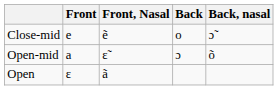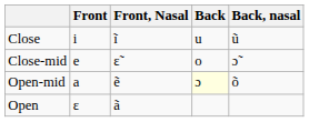 <table class="wikitable IPA">
 <tr>
 <th></th>
 <th>Front</th>
 <th>Front, Nasal</th>
 <th>Back</th>
 <th>Back, nasal</th>
 </tr>
 <tr>
+<td>Close</td>
+<td>i</td>
+<td>ĩ</td>
+<td>u</td>
+<td>ũ</td>
+</tr>
+<tr>
 <td>Close-mid</td>
 <td>e</td>
-<td>ẽ</td>
+<td>ɛ̃</td>
 <td>o</td>
 <td>ɔ̃</td>
 </tr>
 <tr>
 <td>Open-mid</td>
 <td>a</td>
-<td>ɛ̃</td>
-<td>ɔ</td>
+<td>ẽ</td>
+<td style="background: lightyellow;">ɔ</td>
 <td>õ</td>
 </tr>
 <tr>
 <td>Open</td>
 <td>ɛ</td>
 <td>ã</td>
 <td></td>
 <td></td>
 </tr>
 </table>
